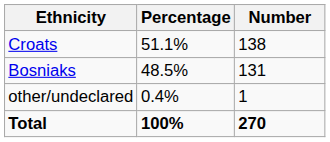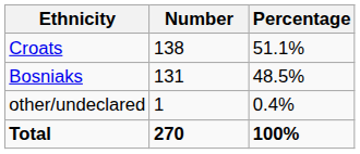 <table class="wikitable">
 <tr>
 <th width="100px">Ethnicity</th>
+<th width="80px">Number</th>
 <th width="80px">Percentage</th>
-<th width="80px">Number</th>
 </tr>
 <tr>
 <td><a href='#'>Croats</a></td>
+<td>138</td>
 <td>51.1%</td>
-<td>138</td>
 </tr>
 <tr>
 <td><a href='#'>Bosniaks</a></td>
+<td>131</td>
 <td>48.5%</td>
-<td>131</td>
 </tr>
 <tr>
 <td>other/undeclared</td>
+<td>1</td>
 <td>0.4%</td>
-<td>1</td>
 </tr>
 <tr>
 <td><strong>Total</strong></td>
+<td><strong>270</strong></td>
 <td><strong>100%</strong></td>
-<td><strong>270</strong></td>
 </tr>
 </table>
